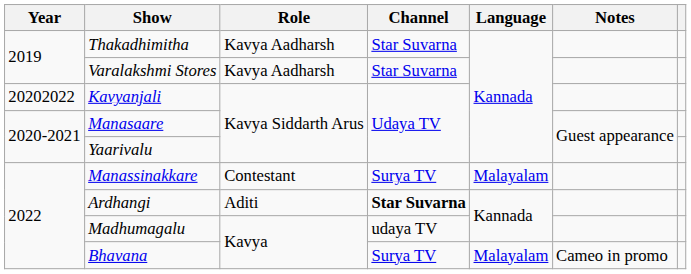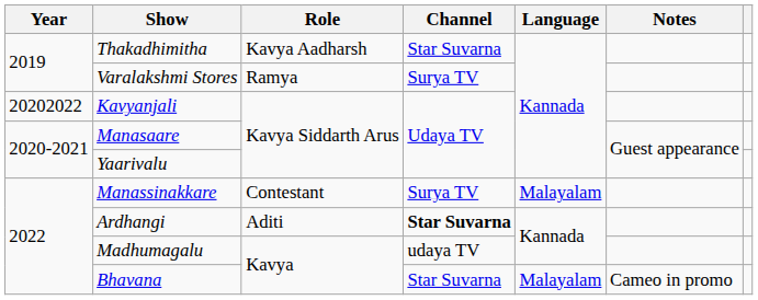 <table class="wikitable sortable">
 <tr>
 <th>Year</th>
 <th>Show</th>
 <th>Role</th>
 <th>Channel</th>
 <th>Language</th>
 <th>Notes</th>
 <th></th>
 </tr>
 <tr>
 <td rowspan="2">2019</td>
 <td><em>Thakadhimitha</em></td>
 <td>Kavya Aadharsh</td>
 <td><a href='#'>Star Suvarna</a></td>
 <td rowspan="5"><a href='#'>Kannada</a></td>
 <td></td>
 <td></td>
 </tr>
 <tr>
 <td><em>Varalakshmi Stores</em></td>
-<td>Kavya Aadharsh</td>
-<td><a href='#'>Star Suvarna</a></td>
+<td>Ramya</td>
+<td><a href='#'>Surya TV</a></td>
 <td></td>
 <td></td>
 </tr>
 <tr>
 <td>20202022</td>
 <td><em><a href='#'>Kavyanjali</a></em></td>
 <td Rowspan="3">Kavya Siddarth Arus</td>
 <td Rowspan=3><a href='#'>Udaya TV</a></td>
 <td></td>
 <td></td>
 </tr>
 <tr>
 <td rowspan="2">2020-2021</td>
 <td><em><a href='#'>Manasaare</a></em></td>
 <td Rowspan=2>Guest appearance</td>
 <td></td>
 </tr>
 <tr>
 <td><em>Yaarivalu</em></td>
 <td></td>
 </tr>
 <tr>
 <td rowspan="4">2022</td>
 <td><em><a href='#'>Manassinakkare</a></em></td>
 <td>Contestant</td>
 <td><a href='#'>Surya TV</a></td>
 <td><a href='#'>Malayalam</a></td>
 <td></td>
 <td></td>
 </tr>
 <tr>
 <td><em>Ardhangi</em></td>
 <td>Aditi</td>
 <td><strong>Star Suvarna</strong></td>
 <td Rowspan=2>Kannada</td>
 <td></td>
 <td></td>
 </tr>
 <tr>
 <td><em>Madhumagalu</em></td>
 <td Rowspan="2">Kavya</td>
 <td>udaya TV</td>
 <td></td>
 <td></td>
 </tr>
 <tr>
 <td><em><a href='#'>Bhavana</a></em></td>
-<td><a href='#'>Surya TV</a></td>
+<td><a href='#'>Star Suvarna</a></td>
 <td><a href='#'>Malayalam</a></td>
 <td>Cameo in promo</td>
 <td></td>
 </tr>
 </table>
